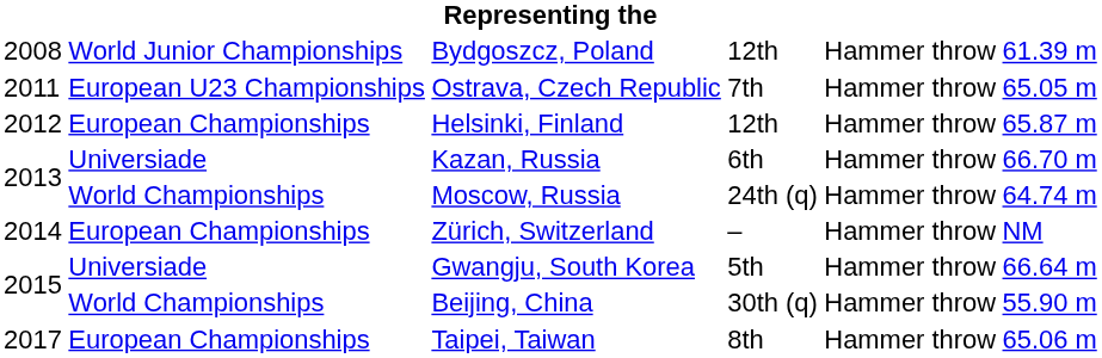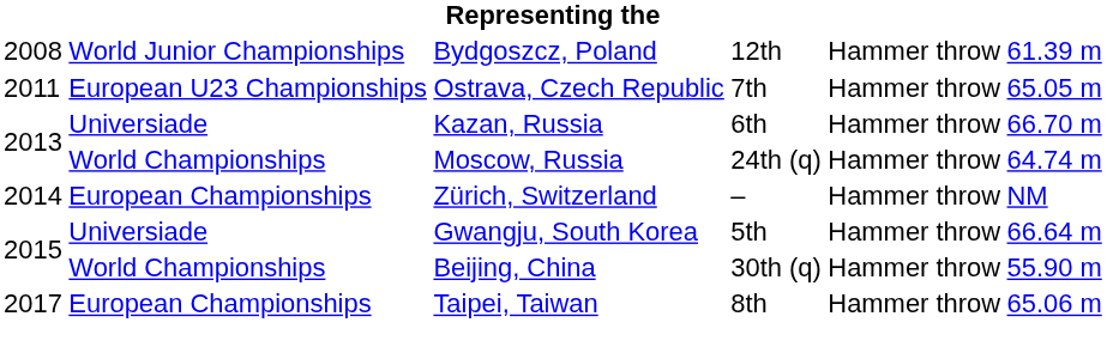 <table>
 <tr>
 <th colspan="6">Representing the </th>
 </tr>
 <tr>
 <td>2008</td>
 <td><a href='#'>World Junior Championships</a></td>
 <td><a href='#'>Bydgoszcz, Poland</a></td>
 <td>12th</td>
 <td>Hammer throw</td>
 <td><a href='#'>61.39 m</a></td>
 </tr>
 <tr>
 <td>2011</td>
 <td><a href='#'>European U23 Championships</a></td>
 <td><a href='#'>Ostrava, Czech Republic</a></td>
 <td>7th</td>
 <td>Hammer throw</td>
 <td><a href='#'>65.05 m</a></td>
-</tr>
-<tr>
-<td>2012</td>
-<td><a href='#'>European Championships</a></td>
-<td><a href='#'>Helsinki, Finland</a></td>
-<td>12th</td>
-<td>Hammer throw</td>
-<td><a href='#'>65.87 m</a></td>
 </tr>
 <tr>
 <td rowspan=2>2013</td>
 <td><a href='#'>Universiade</a></td>
 <td><a href='#'>Kazan, Russia</a></td>
 <td>6th</td>
 <td>Hammer throw</td>
 <td><a href='#'>66.70 m</a></td>
 </tr>
 <tr>
 <td><a href='#'>World Championships</a></td>
 <td><a href='#'>Moscow, Russia</a></td>
 <td>24th (q)</td>
 <td>Hammer throw</td>
 <td><a href='#'>64.74 m</a></td>
 </tr>
 <tr>
 <td>2014</td>
 <td><a href='#'>European Championships</a></td>
 <td><a href='#'>Zürich, Switzerland</a></td>
 <td>–</td>
 <td>Hammer throw</td>
 <td><a href='#'>NM</a></td>
 </tr>
 <tr>
 <td rowspan=2>2015</td>
 <td><a href='#'>Universiade</a></td>
 <td><a href='#'>Gwangju, South Korea</a></td>
 <td>5th</td>
 <td>Hammer throw</td>
 <td><a href='#'>66.64 m</a></td>
 </tr>
 <tr>
 <td><a href='#'>World Championships</a></td>
 <td><a href='#'>Beijing, China</a></td>
 <td>30th (q)</td>
 <td>Hammer throw</td>
 <td><a href='#'>55.90 m</a></td>
 </tr>
 <tr>
 <td>2017</td>
 <td><a href='#'>European Championships</a></td>
 <td><a href='#'>Taipei, Taiwan</a></td>
 <td>8th</td>
 <td>Hammer throw</td>
 <td><a href='#'>65.06 m</a></td>
 </tr>
 </table>
